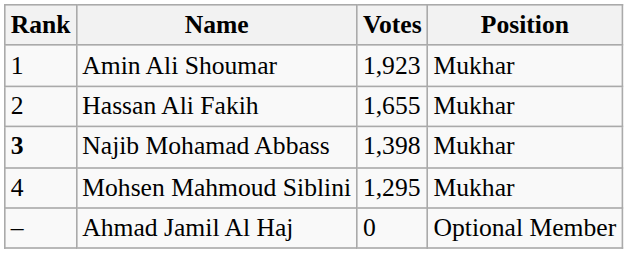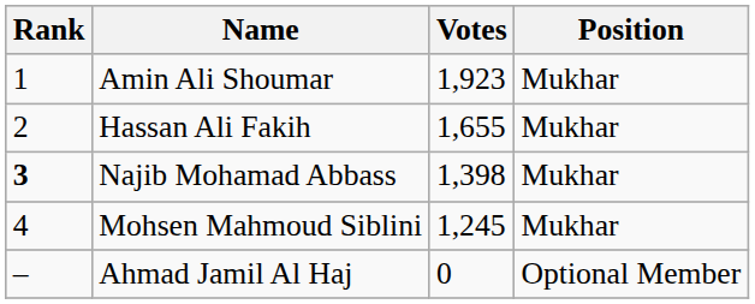 <table class="wikitable">
 <tr>
 <th>Rank</th>
 <th>Name</th>
 <th>Votes</th>
 <th>Position</th>
 </tr>
 <tr>
 <td>1</td>
 <td>Amin Ali Shoumar</td>
 <td>1,923</td>
 <td>Mukhar</td>
 </tr>
 <tr>
 <td>2</td>
 <td>Hassan Ali Fakih</td>
 <td>1,655</td>
 <td>Mukhar</td>
 </tr>
 <tr>
 <td><strong>3</strong></td>
 <td>Najib Mohamad Abbass</td>
 <td>1,398</td>
 <td>Mukhar</td>
 </tr>
 <tr>
 <td>4</td>
 <td>Mohsen Mahmoud Siblini</td>
-<td>1,295</td>
+<td>1,245</td>
 <td>Mukhar</td>
 </tr>
 <tr>
 <td>–</td>
 <td>Ahmad Jamil Al Haj</td>
 <td>0</td>
 <td>Optional Member</td>
 </tr>
 </table>
